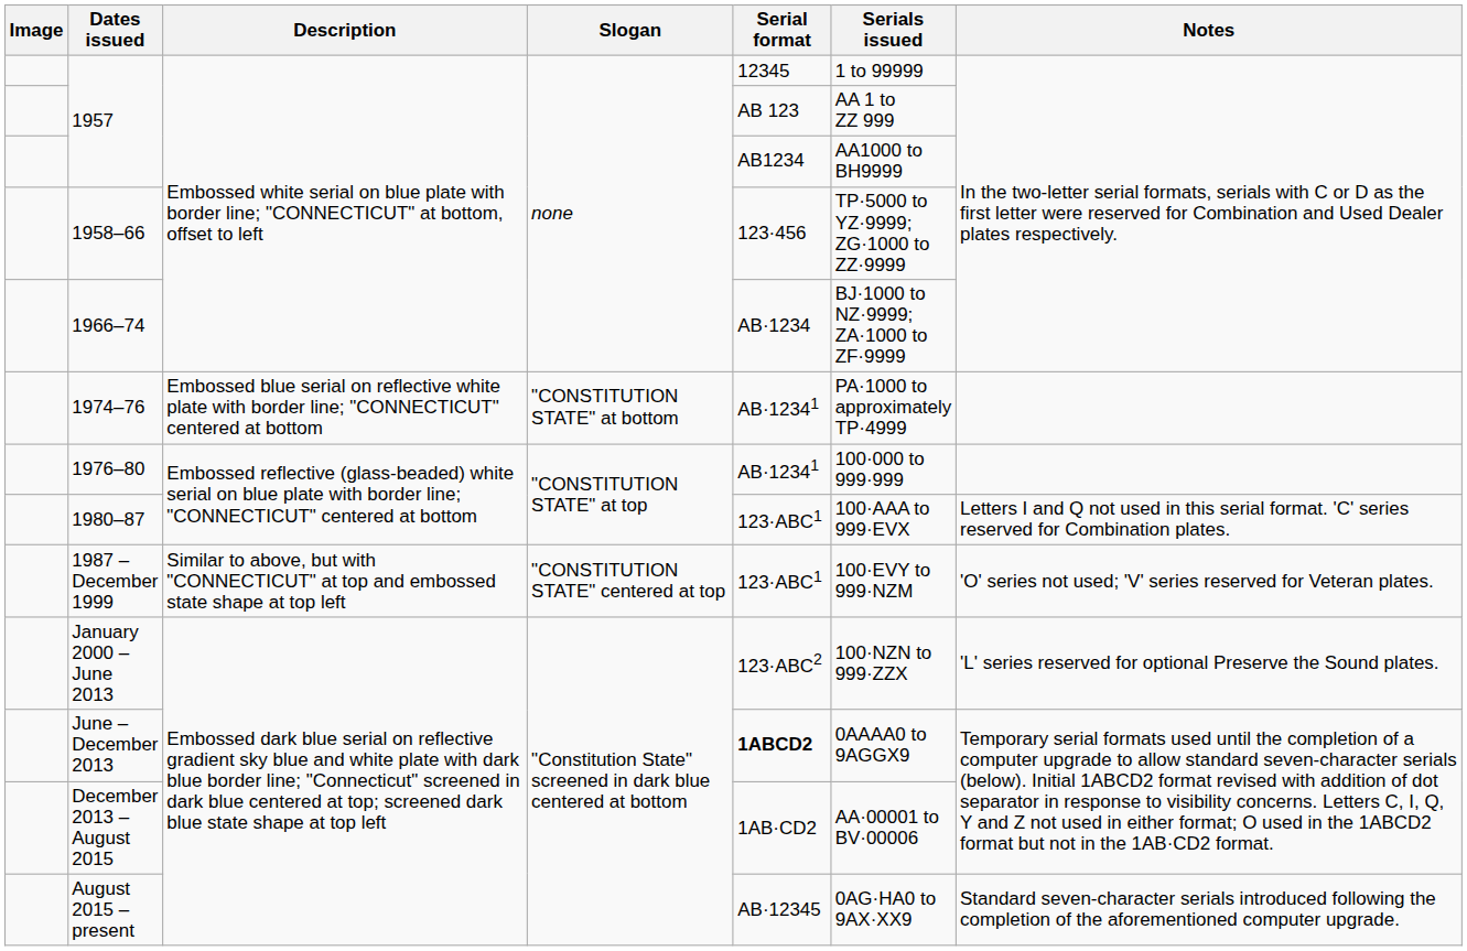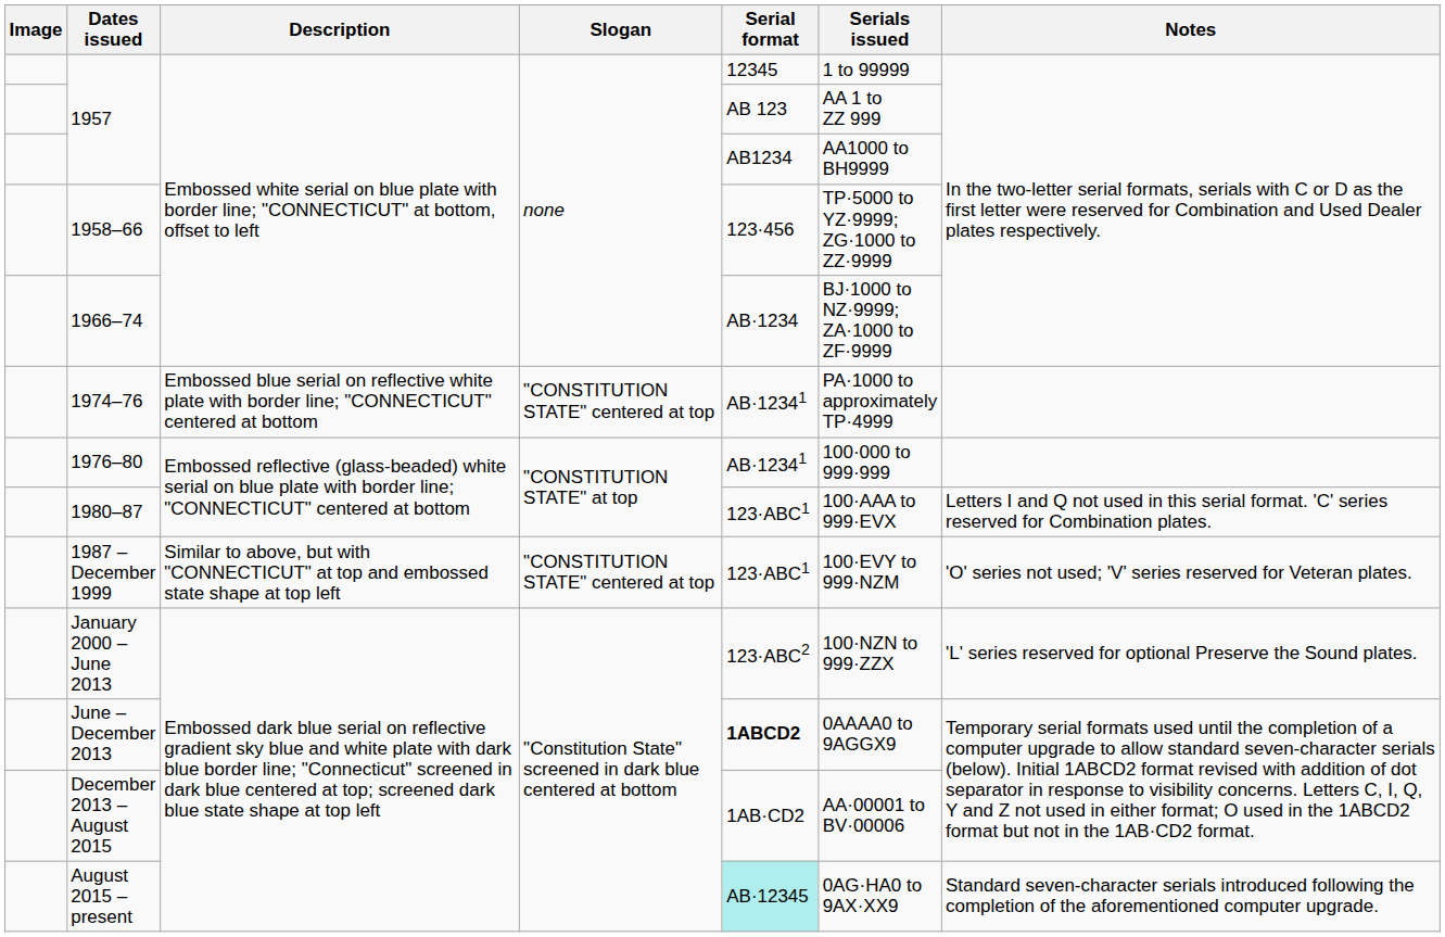 <table class="wikitable">
 <tr>
 <th>Image</th>
 <th style="width:70px;">Dates issued</th>
 <th>Description</th>
 <th>Slogan</th>
 <th>Serial format</th>
 <th style="width:95px;">Serials issued</th>
 <th>Notes</th>
 </tr>
 <tr>
 <td></td>
 <td rowspan="3">1957</td>
 <td rowspan="5">Embossed white serial on blue plate with border line; "CONNECTICUT" at bottom, offset to left</td>
 <td rowspan="5"><em>none</em></td>
 <td>12345</td>
 <td>1 to 99999</td>
 <td rowspan="5">In the two-letter serial formats, serials with C or D as the first letter were reserved for Combination and Used Dealer plates respectively.</td>
 </tr>
 <tr>
 <td></td>
 <td>AB 123</td>
 <td>AA 1 to<br>ZZ 999</td>
 </tr>
 <tr>
 <td></td>
 <td>AB1234</td>
 <td>AA1000 to BH9999</td>
 </tr>
 <tr>
 <td></td>
 <td>1958–66</td>
 <td>123·456</td>
 <td>TP·5000 to YZ·9999; ZG·1000 to ZZ·9999</td>
 </tr>
 <tr>
 <td></td>
 <td>1966–74</td>
 <td>AB·1234</td>
 <td>BJ·1000 to NZ·9999; ZA·1000 to ZF·9999</td>
 </tr>
 <tr>
 <td></td>
 <td>1974–76</td>
 <td>Embossed blue serial on reflective white plate with border line; "CONNECTICUT" centered at bottom</td>
-<td>"CONSTITUTION STATE" at bottom</td>
+<td>"CONSTITUTION STATE" centered at top</td>
 <td>AB·1234<sup>1</sup></td>
 <td>PA·1000 to approximately TP·4999</td>
 <td></td>
 </tr>
 <tr>
 <td></td>
 <td>1976–80</td>
 <td rowspan=2>Embossed reflective (glass-beaded) white serial on blue plate with border line; "CONNECTICUT" centered at bottom</td>
 <td rowspan=2>"CONSTITUTION STATE" at top</td>
 <td>AB·1234<sup>1</sup></td>
 <td>100·000 to 999·999</td>
 <td></td>
 </tr>
 <tr>
 <td></td>
 <td>1980–87</td>
 <td>123·ABC<sup>1</sup></td>
 <td>100·AAA to 999·EVX</td>
 <td>Letters I and Q not used in this serial format. 'C' series reserved for Combination plates.</td>
 </tr>
 <tr>
 <td></td>
 <td>1987 – December 1999</td>
 <td>Similar to above, but with "CONNECTICUT" at top and embossed state shape at top left</td>
 <td>"CONSTITUTION STATE" centered at top</td>
 <td>123·ABC<sup>1</sup></td>
 <td>100·EVY to 999·NZM</td>
 <td>'O' series not used; 'V' series reserved for Veteran plates.</td>
 </tr>
 <tr>
 <td></td>
 <td>January 2000 – June<br>2013</td>
 <td rowspan="4">Embossed dark blue serial on reflective gradient sky blue and white plate with dark blue border line; "Connecticut" screened in dark blue centered at top; screened dark blue state shape at top left</td>
 <td rowspan="4">"Constitution State" screened in dark blue centered at bottom</td>
 <td>123·ABC<sup>2</sup></td>
 <td>100·NZN to 999·ZZX</td>
 <td>'L' series reserved for optional Preserve the Sound plates.</td>
 </tr>
 <tr>
 <td></td>
 <td>June – December 2013</td>
 <td><strong>1ABCD2</strong></td>
 <td>0AAAA0 to 9AGGX9</td>
 <td rowspan="2">Temporary serial formats used until the completion of a computer upgrade to allow standard seven-character serials (below). Initial 1ABCD2 format revised with addition of dot separator in response to visibility concerns. Letters C, I, Q, Y and Z not used in either format; O used in the 1ABCD2 format but not in the 1AB·CD2 format.</td>
 </tr>
 <tr>
 <td></td>
 <td>December 2013 – August 2015</td>
 <td>1AB·CD2</td>
 <td>AA·00001 to BV·00006 </td>
 </tr>
 <tr>
 <td></td>
 <td>August 2015 – present</td>
-<td>AB·12345</td>
+<td style="background: paleturquoise;">AB·12345</td>
 <td>0AG·HA0 to 9AX·XX9</td>
 <td>Standard seven-character serials introduced following the completion of the aforementioned computer upgrade.</td>
 </tr>
 </table>
